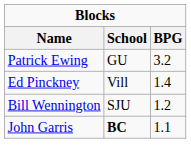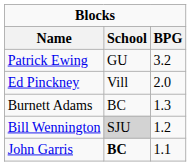 <table class="wikitable">
 <tr>
 <td colspan=3 style="text-align:center;"><strong>Blocks</strong></td>
 </tr>
 <tr>
 <th>Name</th>
 <th>School</th>
 <th>BPG</th>
 </tr>
 <tr>
 <td><a href='#'>Patrick Ewing</a></td>
 <td>GU</td>
 <td>3.2</td>
 </tr>
 <tr>
 <td><a href='#'>Ed Pinckney</a></td>
 <td>Vill</td>
-<td>1.4</td>
+<td>2.0</td>
+</tr>
+<tr>
+<td>Burnett Adams</td>
+<td>BC</td>
+<td>1.3</td>
 </tr>
 <tr>
 <td><a href='#'>Bill Wennington</a></td>
-<td>SJU</td>
+<td style="background: lightgrey;">SJU</td>
 <td>1.2</td>
 </tr>
 <tr>
 <td><a href='#'>John Garris</a></td>
 <td><strong>BC</strong></td>
 <td>1.1</td>
 </tr>
 </table>
